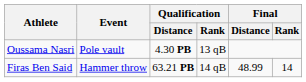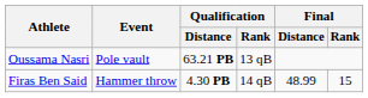 <table class="wikitable" style="font-size:90%">
 <tr>
 <th rowspan=2>Athlete</th>
 <th rowspan=2>Event</th>
 <th colspan=2>Qualification</th>
 <th colspan=2>Final</th>
 </tr>
 <tr style="font-size:95%">
 <th>Distance</th>
 <th>Rank</th>
 <th>Distance</th>
 <th>Rank</th>
 </tr>
 <tr align=center>
 <td align=left><a href='#'>Oussama Nasri</a></td>
 <td align=left><a href='#'>Pole vault</a></td>
-<td>4.30 <strong>PB</strong></td>
+<td>63.21 <strong>PB</strong></td>
 <td>13 qB</td>
 <td colspan="2"></td>
 </tr>
 <tr align=center>
 <td align=left><a href='#'>Firas Ben Said</a></td>
 <td align=left><a href='#'>Hammer throw</a></td>
-<td>63.21 <strong>PB</strong></td>
+<td>4.30 <strong>PB</strong></td>
 <td>14 qB</td>
 <td>48.99</td>
-<td>14</td>
+<td>15</td>
 </tr>
 </table>
